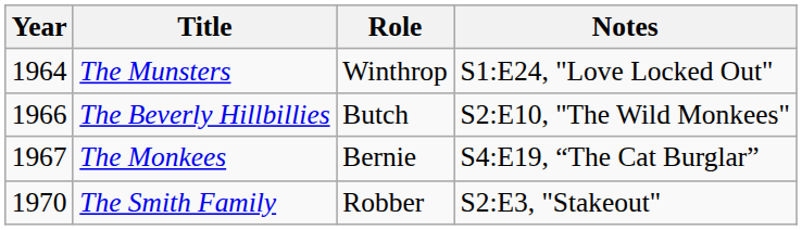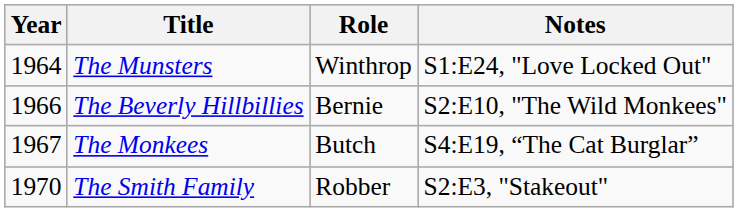 <table class="wikitable">
 <tr>
 <th>Year</th>
 <th>Title</th>
 <th>Role</th>
 <th>Notes</th>
 </tr>
 <tr>
 <td>1964</td>
 <td><a href='#'><em>The Munsters</em></a></td>
 <td>Winthrop</td>
 <td>S1:E24, "Love Locked Out"</td>
 </tr>
 <tr>
 <td>1966</td>
 <td><em><a href='#'>The Beverly Hillbillies</a></em></td>
-<td>Butch</td>
+<td>Bernie</td>
 <td>S2:E10, "The Wild Monkees"</td>
 </tr>
 <tr>
 <td>1967</td>
 <td><em><a href='#'>The Monkees</a></em></td>
-<td>Bernie</td>
+<td>Butch</td>
 <td>S4:E19, “The Cat Burglar”</td>
 </tr>
 <tr>
 <td>1970</td>
 <td><em><a href='#'>The Smith Family</a></em></td>
 <td>Robber</td>
 <td>S2:E3, "Stakeout"</td>
 </tr>
 </table>
